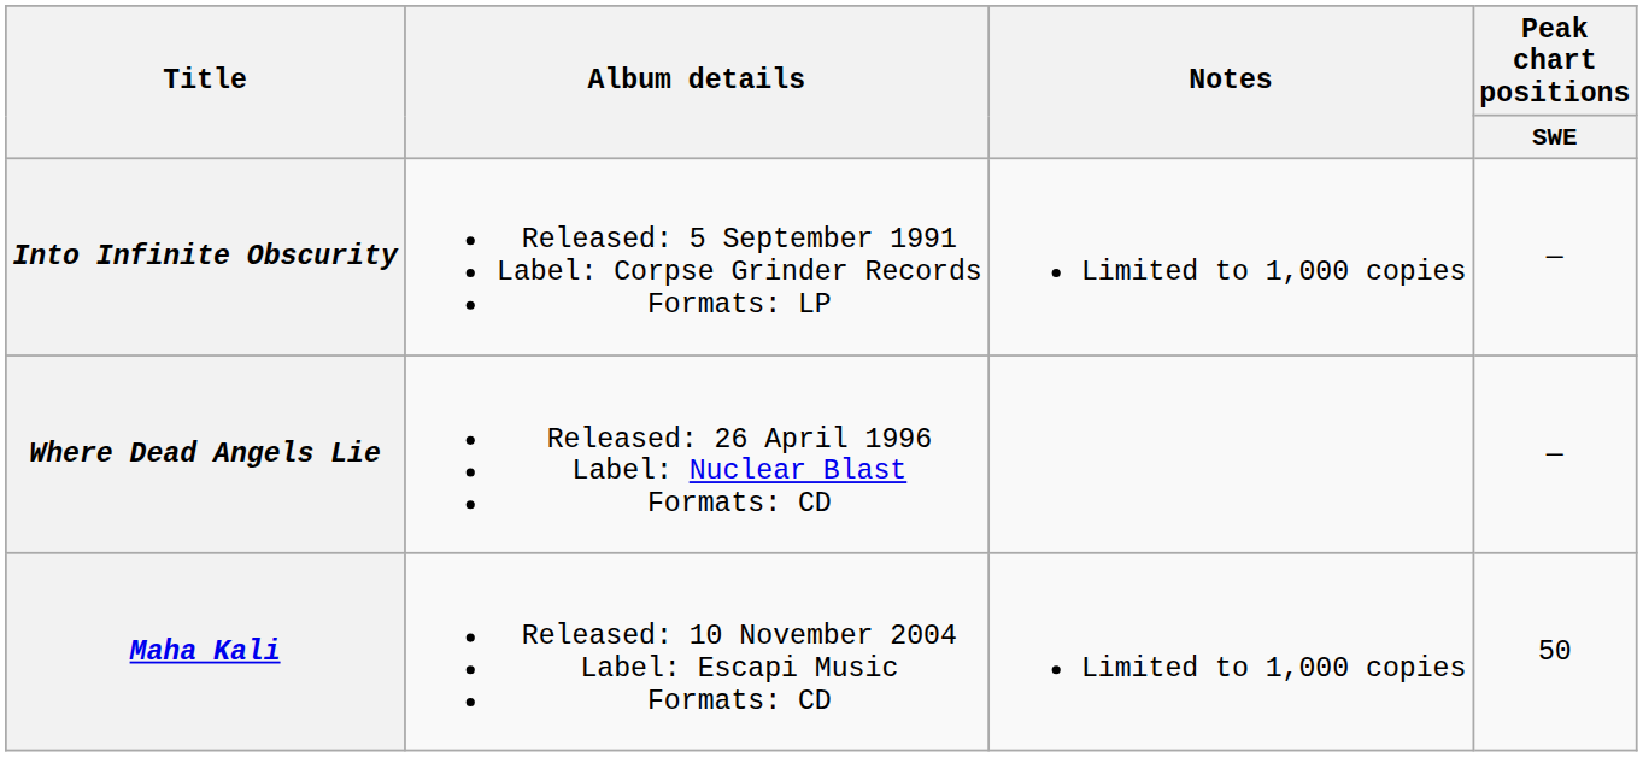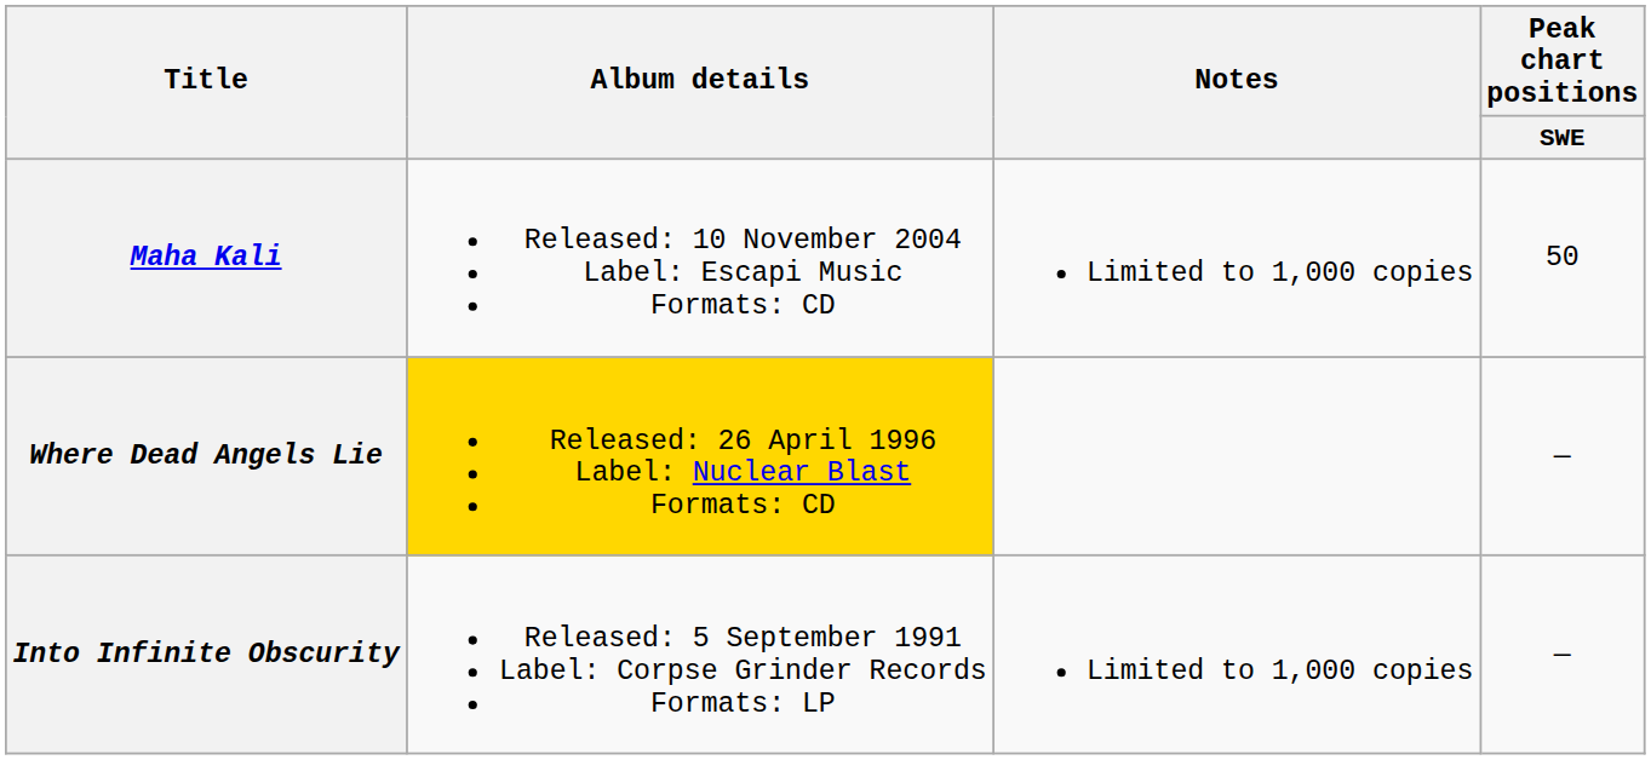 <table class="wikitable plainrowheaders" style="text-align:center;">
 <tr>
 <th scope="col" rowspan="2">Title</th>
 <th scope="col" rowspan="2">Album details</th>
 <th scope="col" rowspan="2">Notes</th>
 <th scope="col" colspan="1">Peak chart positions</th>
 </tr>
 <tr>
 <th scope="col" style="width:3em;font-size:90%;">SWE<br></th>
 </tr>
 <tr>
+<th scope="row"><em><a href='#'>Maha Kali</a></em></th>
+<td><br><ul><li>Released: 10 November 2004</li><li>Label: Escapi Music</li><li>Formats: CD</li></ul></td>
+<td><br><ul><li>Limited to 1,000 copies</li></ul></td>
+<td>50</td>
+</tr>
+<tr>
+<th scope="row"><em>Where Dead Angels Lie</em></th>
+<td style="background: gold;"><br><ul><li>Released: 26 April 1996</li><li>Label: <a href='#'>Nuclear Blast</a></li><li>Formats: CD</li></ul></td>
+<td></td>
+<td>—</td>
+</tr>
+<tr>
 <th scope="row"><em>Into Infinite Obscurity</em></th>
 <td><br><ul><li>Released: 5 September 1991</li><li>Label: Corpse Grinder Records</li><li>Formats: LP</li></ul></td>
 <td><br><ul><li>Limited to 1,000 copies</li></ul></td>
 <td>—</td>
 </tr>
-<tr>
-<th scope="row"><em>Where Dead Angels Lie</em></th>
-<td><br><ul><li>Released: 26 April 1996</li><li>Label: <a href='#'>Nuclear Blast</a></li><li>Formats: CD</li></ul></td>
-<td></td>
-<td>—</td>
-</tr>
-<tr>
-<th scope="row"><em><a href='#'>Maha Kali</a></em></th>
-<td><br><ul><li>Released: 10 November 2004</li><li>Label: Escapi Music</li><li>Formats: CD</li></ul></td>
-<td><br><ul><li>Limited to 1,000 copies</li></ul></td>
-<td>50</td>
-</tr>
 </table>
